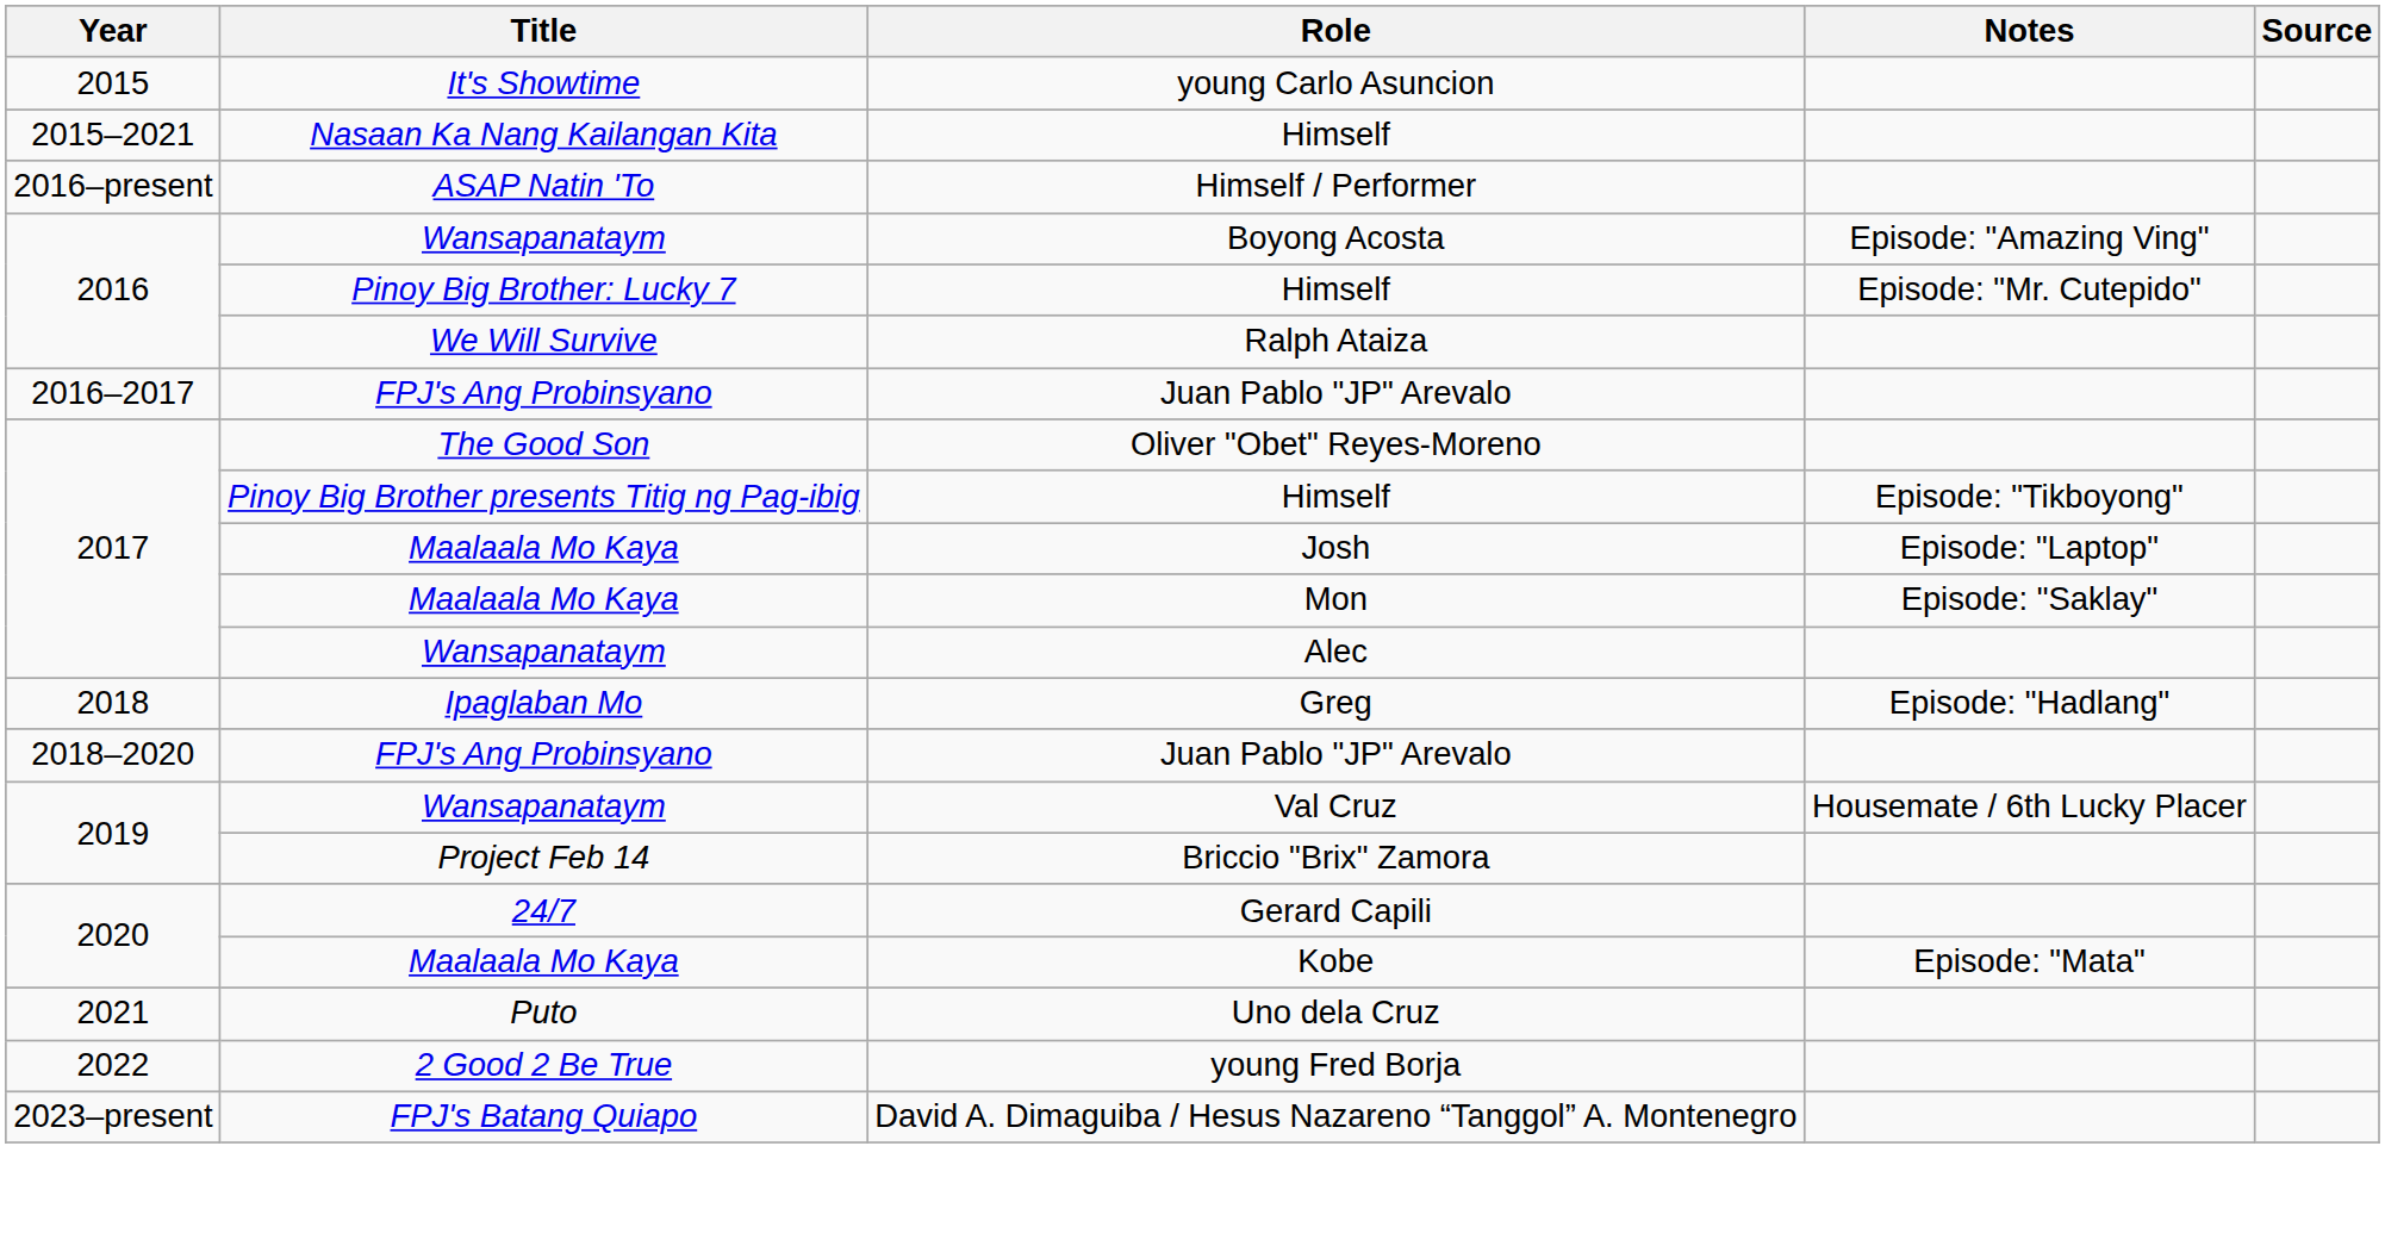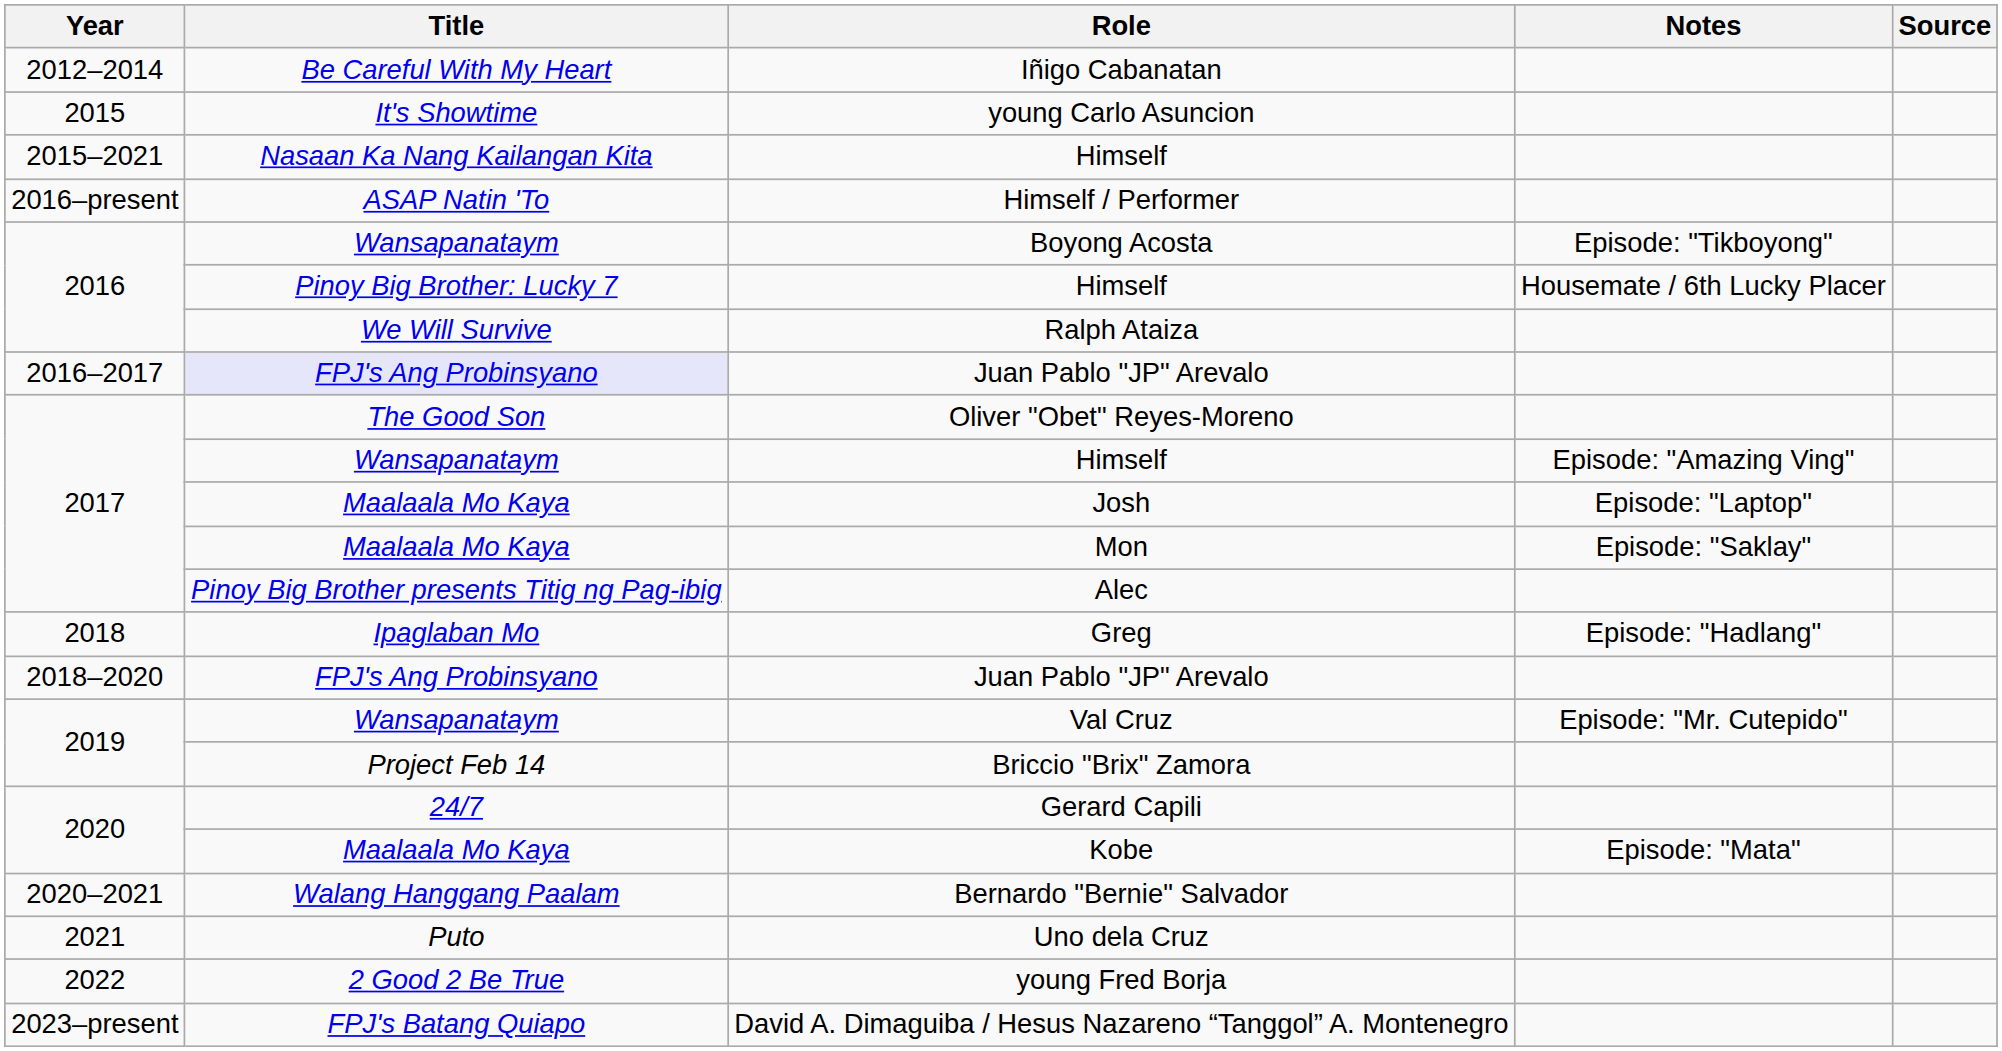 <table class="wikitable sortable" style="text-align: center">
 <tr>
 <th>Year</th>
 <th>Title</th>
 <th>Role</th>
 <th>Notes</th>
 <th>Source</th>
+</tr>
+<tr>
+<td>2012–2014</td>
+<td><em><a href='#'>Be Careful With My Heart</a></em></td>
+<td>Iñigo Cabanatan</td>
+<td></td>
+<td></td>
 </tr>
 <tr>
 <td>2015</td>
 <td><em><a href='#'>It's Showtime</a></em></td>
 <td>young Carlo Asuncion</td>
 <td></td>
 <td></td>
 </tr>
 <tr>
 <td>2015–2021</td>
 <td><em><a href='#'>Nasaan Ka Nang Kailangan Kita</a></em></td>
 <td>Himself</td>
 <td></td>
 <td></td>
 </tr>
 <tr>
 <td>2016–present</td>
 <td><em><a href='#'>ASAP Natin 'To</a></em></td>
 <td>Himself / Performer</td>
 <td></td>
 <td></td>
 </tr>
 <tr>
 <td rowspan="3">2016</td>
 <td><em><a href='#'>Wansapanataym</a></em></td>
 <td>Boyong Acosta</td>
-<td>Episode: "Amazing Ving"</td>
+<td>Episode: "Tikboyong"</td>
 <td></td>
 </tr>
 <tr>
 <td><em><a href='#'>Pinoy Big Brother: Lucky 7</a></em></td>
 <td>Himself</td>
-<td>Episode: "Mr. Cutepido"</td>
+<td>Housemate / 6th Lucky Placer</td>
 <td></td>
 </tr>
 <tr>
 <td><em><a href='#'>We Will Survive</a></em></td>
 <td>Ralph Ataiza</td>
 <td></td>
 <td></td>
 </tr>
 <tr>
 <td>2016–2017</td>
-<td><em><a href='#'>FPJ's Ang Probinsyano</a></em></td>
+<td style="background: lavender;"><em><a href='#'>FPJ's Ang Probinsyano</a></em></td>
 <td>Juan Pablo "JP" Arevalo</td>
 <td></td>
 <td></td>
 </tr>
 <tr>
 <td rowspan="5">2017</td>
 <td><em><a href='#'>The Good Son</a></em></td>
 <td>Oliver "Obet" Reyes-Moreno</td>
 <td></td>
 <td></td>
 </tr>
 <tr>
-<td><em><a href='#'>Pinoy Big Brother presents Titig ng Pag-ibig</a></em></td>
+<td><em><a href='#'>Wansapanataym</a></em></td>
 <td>Himself</td>
-<td>Episode: "Tikboyong"</td>
+<td>Episode: "Amazing Ving"</td>
 <td></td>
 </tr>
 <tr>
 <td><em><a href='#'>Maalaala Mo Kaya</a></em></td>
 <td>Josh</td>
 <td>Episode: "Laptop"</td>
 <td></td>
 </tr>
 <tr>
 <td><em><a href='#'>Maalaala Mo Kaya</a></em></td>
 <td>Mon</td>
 <td>Episode: "Saklay"</td>
 <td></td>
 </tr>
 <tr>
-<td><em><a href='#'>Wansapanataym</a></em></td>
+<td><em><a href='#'>Pinoy Big Brother presents Titig ng Pag-ibig</a></em></td>
 <td>Alec</td>
 <td></td>
 <td></td>
 </tr>
 <tr>
 <td>2018</td>
 <td><em><a href='#'>Ipaglaban Mo</a></em></td>
 <td>Greg</td>
 <td>Episode: "Hadlang"</td>
 <td></td>
 </tr>
 <tr>
 <td>2018–2020</td>
 <td><em><a href='#'>FPJ's Ang Probinsyano</a></em></td>
 <td>Juan Pablo "JP" Arevalo</td>
 <td></td>
 <td></td>
 </tr>
 <tr>
 <td rowspan="2">2019</td>
 <td><em><a href='#'>Wansapanataym</a></em></td>
 <td>Val Cruz</td>
-<td>Housemate / 6th Lucky Placer</td>
+<td>Episode: "Mr. Cutepido"</td>
 <td></td>
 </tr>
 <tr>
 <td><em>Project Feb 14</em></td>
 <td>Briccio "Brix" Zamora</td>
 <td></td>
 <td></td>
 </tr>
 <tr>
 <td rowspan="2">2020</td>
 <td><em><a href='#'>24/7</a></em></td>
 <td>Gerard Capili</td>
 <td></td>
 <td></td>
 </tr>
 <tr>
 <td><em><a href='#'>Maalaala Mo Kaya</a></em></td>
 <td>Kobe</td>
 <td>Episode: "Mata"</td>
+<td></td>
+</tr>
+<tr>
+<td>2020–2021</td>
+<td><em><a href='#'>Walang Hanggang Paalam</a></em></td>
+<td>Bernardo "Bernie" Salvador</td>
+<td></td>
 <td></td>
 </tr>
 <tr>
 <td>2021</td>
 <td><em>Puto</em></td>
 <td>Uno dela Cruz</td>
 <td></td>
 <td></td>
 </tr>
 <tr>
 <td>2022</td>
 <td><em><a href='#'>2 Good 2 Be True</a></em></td>
 <td>young Fred Borja</td>
 <td></td>
 <td></td>
 </tr>
 <tr>
 <td>2023–present</td>
 <td><em><a href='#'>FPJ's Batang Quiapo</a></em></td>
 <td>David A. Dimaguiba / Hesus Nazareno “Tanggol” A. Montenegro</td>
 <td></td>
 <td></td>
 </tr>
 </table>
